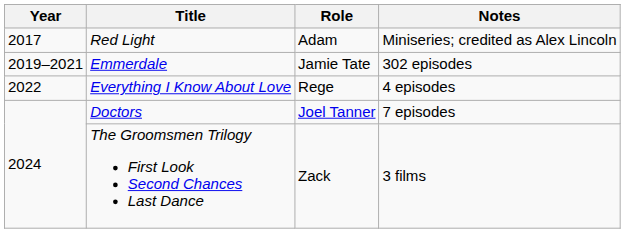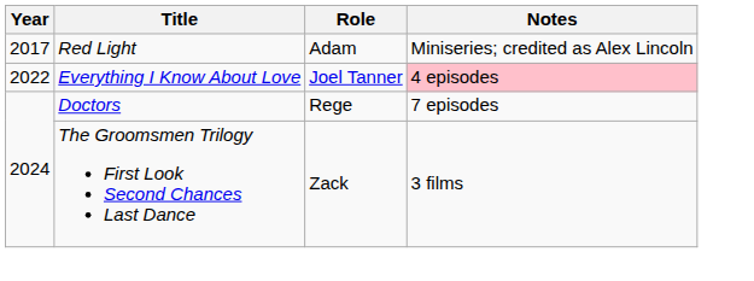 <table class="wikitable plainrowheaders sortable">
 <tr>
 <th scope="col">Year</th>
 <th scope="col">Title</th>
 <th scope="col">Role</th>
 <th class="unsortable">Notes</th>
 </tr>
 <tr>
 <td>2017</td>
 <td><em>Red Light</em></td>
 <td>Adam</td>
 <td>Miniseries; credited as Alex Lincoln</td>
 </tr>
 <tr>
-<td>2019–2021</td>
-<td><em><a href='#'>Emmerdale</a></em></td>
-<td>Jamie Tate</td>
-<td>302 episodes</td>
-</tr>
-<tr>
 <td>2022</td>
 <td><em><a href='#'>Everything I Know About Love</a></em></td>
-<td>Rege</td>
-<td>4 episodes</td>
+<td><a href='#'>Joel Tanner</a></td>
+<td style="background: pink;">4 episodes</td>
 </tr>
 <tr>
 <td rowspan=2>2024</td>
 <td><em><a href='#'>Doctors</a></em></td>
-<td><a href='#'>Joel Tanner</a></td>
+<td>Rege</td>
 <td>7 episodes</td>
 </tr>
 <tr>
 <td><em>The Groomsmen Trilogy</em><br><ul><li><em>First Look</em></li><li><em><a href='#'>Second Chances</a></em></li><li><em>Last Dance</em></li></ul></td>
 <td>Zack</td>
 <td>3 films</td>
 </tr>
 </table>
